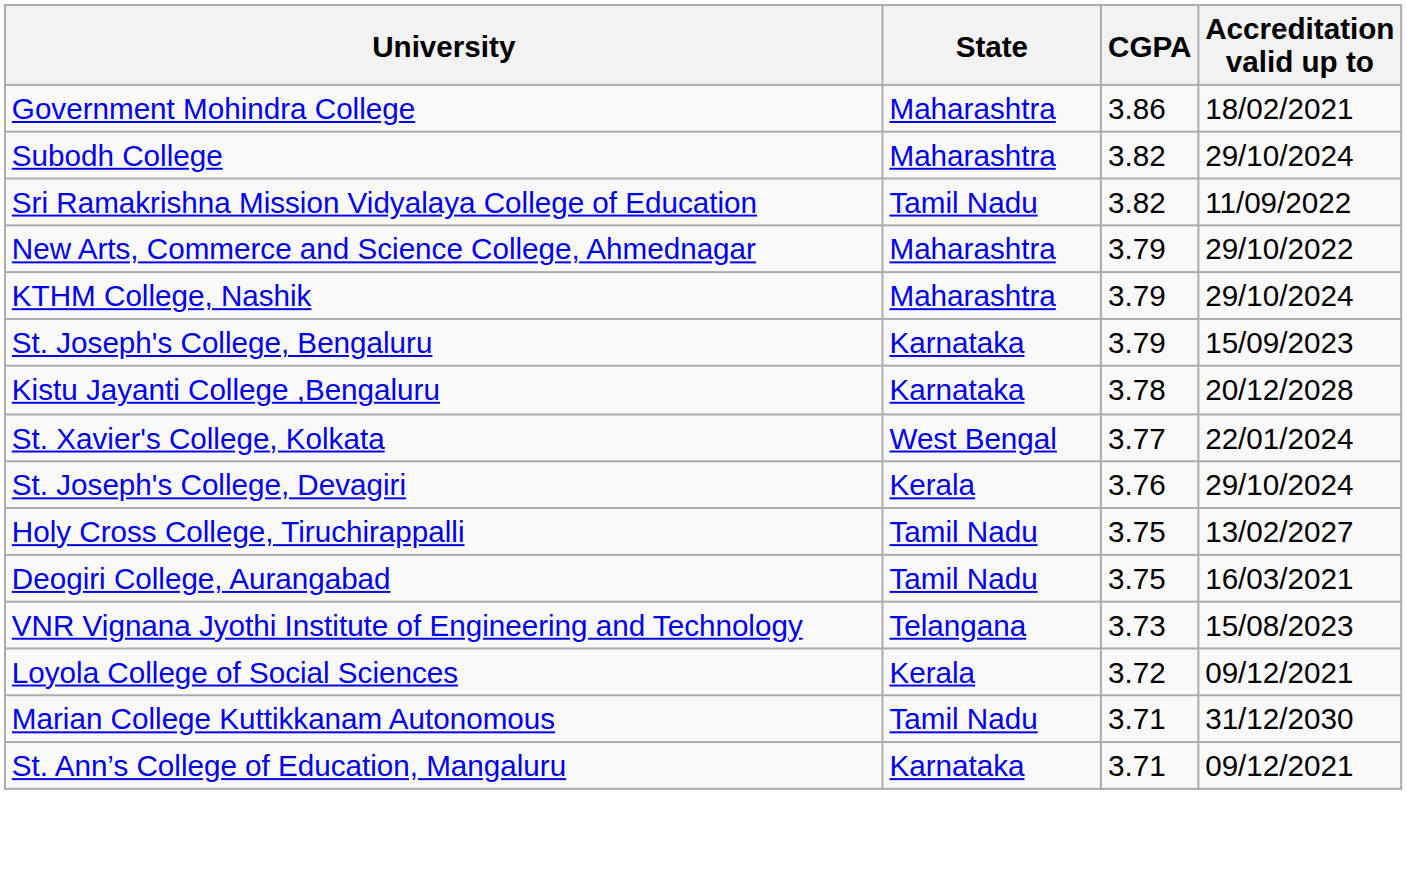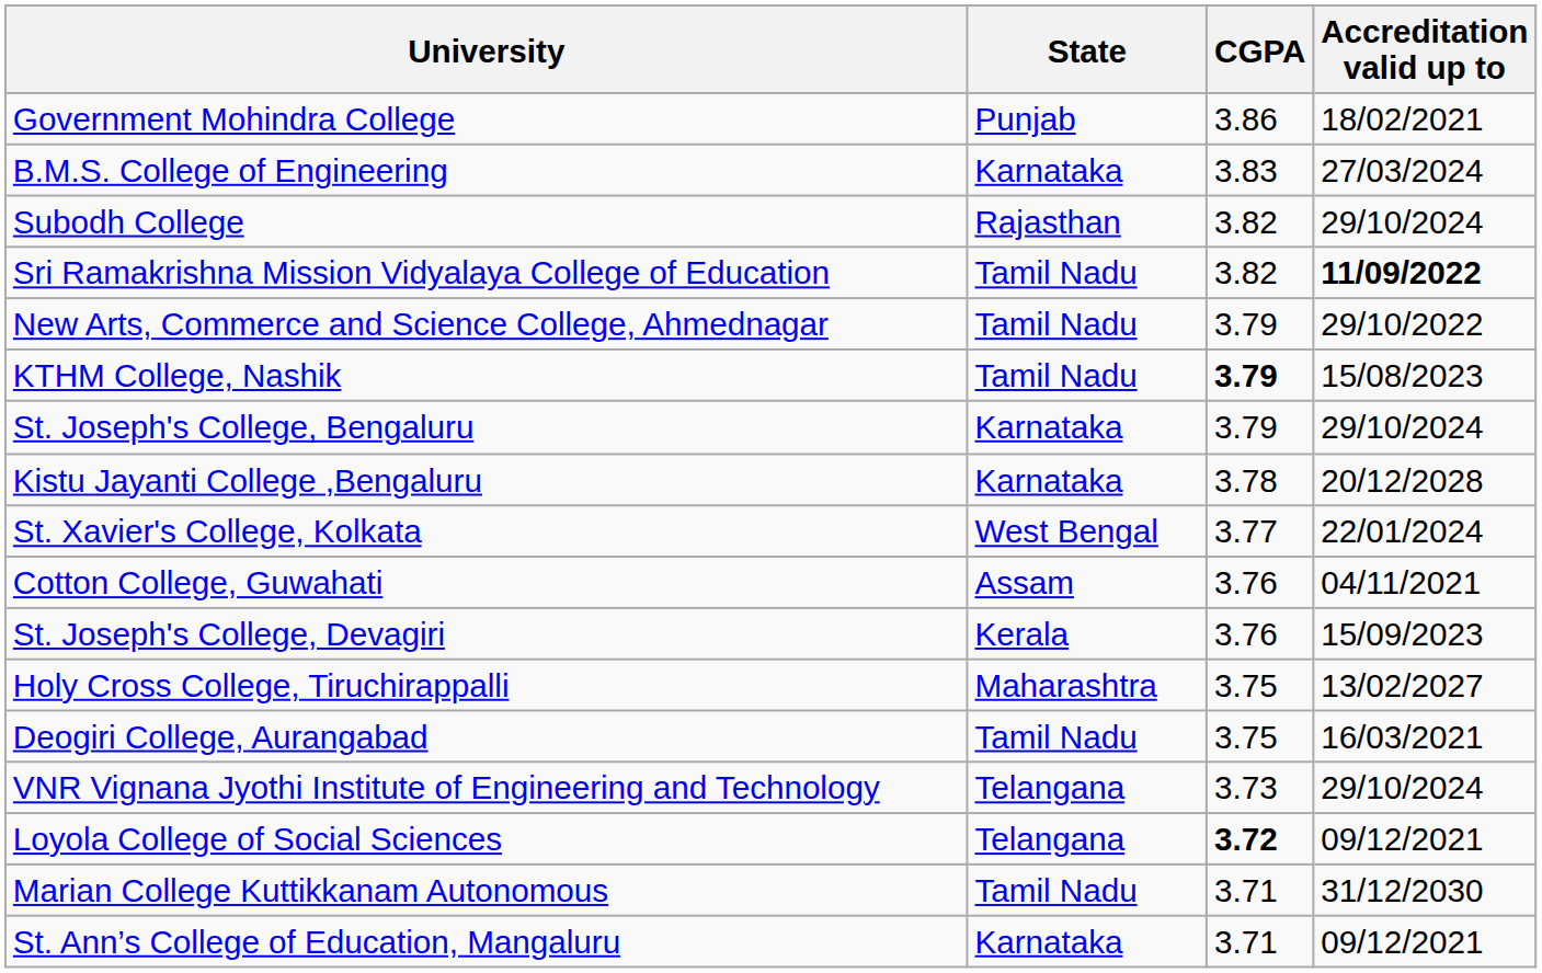 <table class="wikitable sortable" style="font-size: 95%">
 <tr align=center>
 <th scope="col" style="width:443px;">University</th>
 <th scope="col" style="width:105px;">State</th>
 <th scope="col" style="width:30px;">CGPA</th>
 <th scope="col" style="width:40px;">Accreditation valid up to</th>
 </tr>
 <tr>
 <td><a href='#'>Government Mohindra College</a></td>
-<td><a href='#'>Maharashtra</a></td>
+<td><a href='#'>Punjab</a></td>
 <td>3.86</td>
 <td>18/02/2021</td>
 </tr>
 <tr>
+<td><a href='#'>B.M.S. College of Engineering</a></td>
+<td><a href='#'>Karnataka</a></td>
+<td>3.83</td>
+<td>27/03/2024</td>
+</tr>
+<tr>
 <td><a href='#'>Subodh College</a></td>
-<td><a href='#'>Maharashtra</a></td>
+<td><a href='#'>Rajasthan</a></td>
 <td>3.82</td>
 <td>29/10/2024</td>
 </tr>
 <tr>
 <td><a href='#'>Sri Ramakrishna Mission Vidyalaya College of Education</a></td>
 <td><a href='#'>Tamil Nadu</a></td>
 <td>3.82</td>
-<td>11/09/2022</td>
+<td><strong>11/09/2022</strong></td>
 </tr>
 <tr>
 <td><a href='#'>New Arts, Commerce and Science College, Ahmednagar</a></td>
-<td><a href='#'>Maharashtra</a></td>
+<td><a href='#'>Tamil Nadu</a></td>
 <td>3.79</td>
 <td>29/10/2022</td>
 </tr>
 <tr>
 <td><a href='#'>KTHM College, Nashik</a></td>
-<td><a href='#'>Maharashtra</a></td>
-<td>3.79</td>
-<td>29/10/2024</td>
+<td><a href='#'>Tamil Nadu</a></td>
+<td><strong>3.79</strong></td>
+<td>15/08/2023</td>
 </tr>
 <tr>
 <td><a href='#'>St. Joseph's College, Bengaluru</a></td>
 <td><a href='#'>Karnataka</a></td>
 <td>3.79</td>
-<td>15/09/2023</td>
+<td>29/10/2024</td>
 </tr>
 <tr>
 <td><a href='#'>Kistu Jayanti College ,Bengaluru</a></td>
 <td><a href='#'>Karnataka</a></td>
 <td>3.78</td>
 <td>20/12/2028</td>
 </tr>
 <tr>
 <td><a href='#'>St. Xavier's College, Kolkata</a></td>
 <td><a href='#'>West Bengal</a></td>
 <td>3.77</td>
 <td>22/01/2024</td>
 </tr>
 <tr>
+<td><a href='#'>Cotton College, Guwahati</a></td>
+<td><a href='#'>Assam</a></td>
+<td>3.76</td>
+<td>04/11/2021</td>
+</tr>
+<tr>
 <td><a href='#'>St. Joseph's College, Devagiri</a></td>
 <td><a href='#'>Kerala</a></td>
 <td>3.76</td>
-<td>29/10/2024</td>
+<td>15/09/2023</td>
 </tr>
 <tr>
 <td><a href='#'>Holy Cross College, Tiruchirappalli</a></td>
-<td><a href='#'>Tamil Nadu</a></td>
+<td><a href='#'>Maharashtra</a></td>
 <td>3.75</td>
 <td>13/02/2027</td>
 </tr>
 <tr>
 <td><a href='#'>Deogiri College, Aurangabad</a></td>
 <td><a href='#'>Tamil Nadu</a></td>
 <td>3.75</td>
 <td>16/03/2021</td>
 </tr>
 <tr>
 <td><a href='#'>VNR Vignana Jyothi Institute of Engineering and Technology</a></td>
 <td><a href='#'>Telangana</a></td>
 <td>3.73</td>
-<td>15/08/2023</td>
+<td>29/10/2024</td>
 </tr>
 <tr>
 <td><a href='#'>Loyola College of Social Sciences</a></td>
-<td><a href='#'>Kerala</a></td>
-<td>3.72</td>
+<td><a href='#'>Telangana</a></td>
+<td><strong>3.72</strong></td>
 <td>09/12/2021</td>
 </tr>
 <tr>
 <td><a href='#'> Marian College Kuttikkanam Autonomous</a></td>
 <td><a href='#'>Tamil Nadu</a></td>
 <td>3.71</td>
 <td>31/12/2030</td>
 </tr>
 <tr>
 <td><a href='#'>St. Ann’s College of Education, Mangaluru</a></td>
 <td><a href='#'>Karnataka</a></td>
 <td>3.71</td>
 <td>09/12/2021</td>
 </tr>
 </table>
